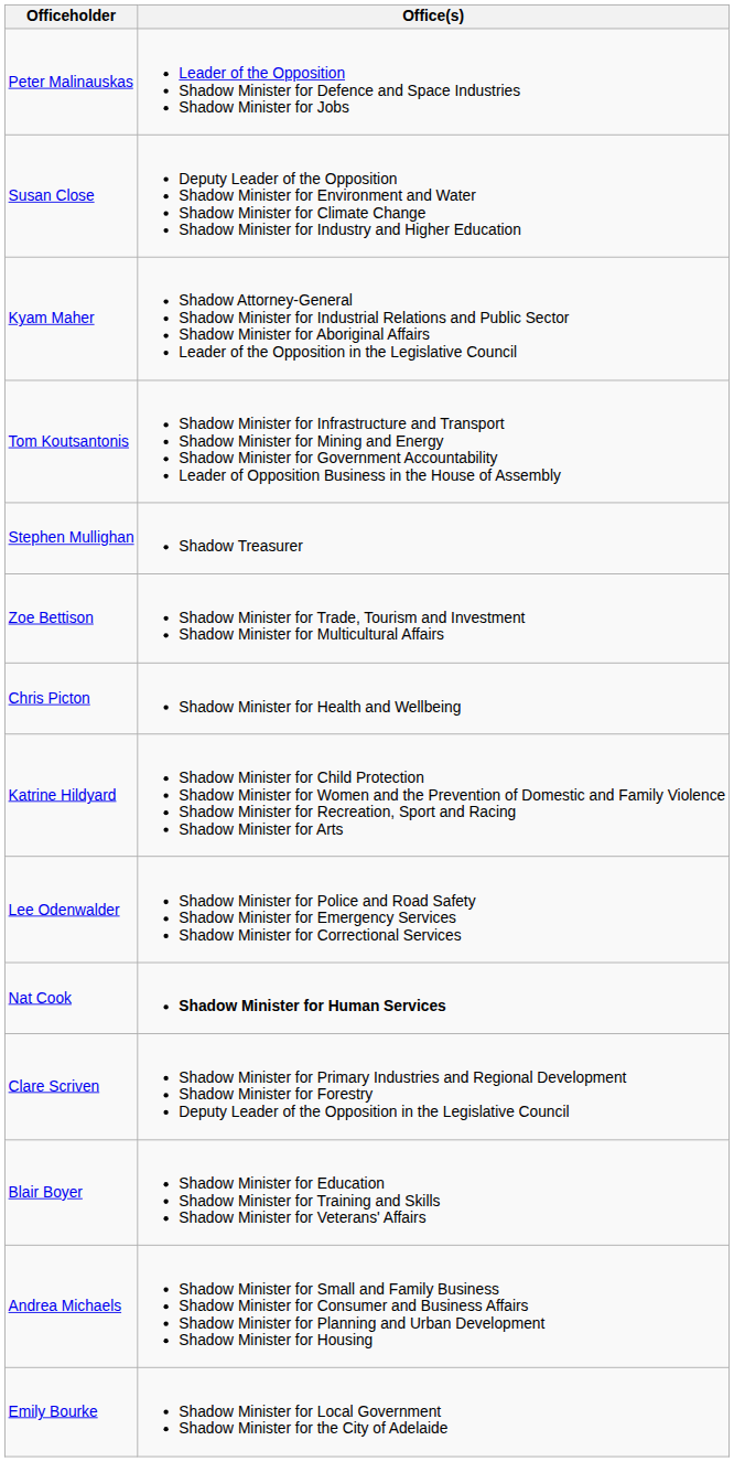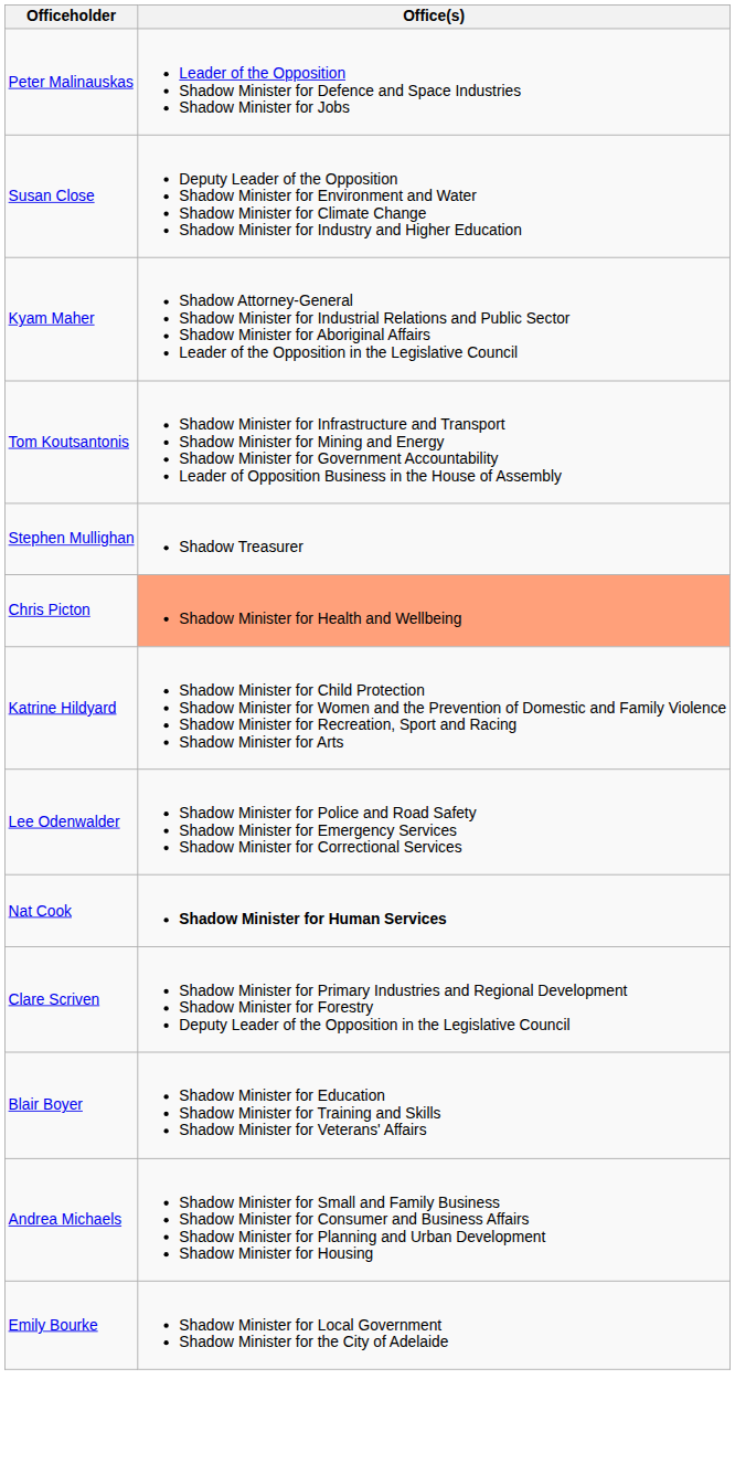 <table class="wikitable">
 <tr>
 <th>Officeholder</th>
 <th>Office(s)</th>
 </tr>
 <tr>
 <td><a href='#'>Peter Malinauskas</a> </td>
 <td><br><ul><li><a href='#'>Leader of the Opposition</a></li><li>Shadow Minister for Defence and Space Industries</li><li>Shadow Minister for Jobs</li></ul></td>
 </tr>
 <tr>
 <td><a href='#'>Susan Close</a> </td>
 <td><br><ul><li>Deputy Leader of the Opposition</li><li>Shadow Minister for Environment and Water</li><li>Shadow Minister for Climate Change</li><li>Shadow Minister for Industry and Higher Education</li></ul></td>
 </tr>
 <tr>
 <td><a href='#'>Kyam Maher</a> </td>
 <td><br><ul><li>Shadow Attorney-General</li><li>Shadow Minister for Industrial Relations and Public Sector</li><li>Shadow Minister for Aboriginal Affairs</li><li>Leader of the Opposition in the Legislative Council</li></ul></td>
 </tr>
 <tr>
 <td><a href='#'>Tom Koutsantonis</a> </td>
 <td><br><ul><li>Shadow Minister for Infrastructure and Transport</li><li>Shadow Minister for Mining and Energy</li><li>Shadow Minister for Government Accountability</li><li>Leader of Opposition Business in the House of Assembly</li></ul></td>
 </tr>
 <tr>
 <td><a href='#'>Stephen Mullighan</a> </td>
 <td><br><ul><li>Shadow Treasurer</li></ul></td>
 </tr>
 <tr>
-<td><a href='#'>Zoe Bettison</a> </td>
-<td><br><ul><li>Shadow Minister for Trade, Tourism and Investment</li><li>Shadow Minister for Multicultural Affairs</li></ul></td>
-</tr>
-<tr>
 <td><a href='#'>Chris Picton</a> </td>
-<td><br><ul><li>Shadow Minister for Health and Wellbeing</li></ul></td>
+<td style="background: lightsalmon;"><br><ul><li>Shadow Minister for Health and Wellbeing</li></ul></td>
 </tr>
 <tr>
 <td><a href='#'>Katrine Hildyard</a> </td>
 <td><br><ul><li>Shadow Minister for Child Protection</li><li>Shadow Minister for Women and the Prevention of Domestic and Family Violence</li><li>Shadow Minister for Recreation, Sport and Racing</li><li>Shadow Minister for Arts</li></ul></td>
 </tr>
 <tr>
 <td><a href='#'>Lee Odenwalder</a> </td>
 <td><br><ul><li>Shadow Minister for Police and Road Safety</li><li>Shadow Minister for Emergency Services</li><li>Shadow Minister for Correctional Services</li></ul></td>
 </tr>
 <tr>
 <td><a href='#'>Nat Cook</a> </td>
 <td><strong><br><ul><li>Shadow Minister for Human Services</li></ul></strong></td>
 </tr>
 <tr>
 <td><a href='#'>Clare Scriven</a> </td>
 <td><br><ul><li>Shadow Minister for Primary Industries and Regional Development</li><li>Shadow Minister for Forestry</li><li>Deputy Leader of the Opposition in the Legislative Council</li></ul></td>
 </tr>
 <tr>
 <td><a href='#'>Blair Boyer</a> </td>
 <td><br><ul><li>Shadow Minister for Education</li><li>Shadow Minister for Training and Skills</li><li>Shadow Minister for Veterans' Affairs</li></ul></td>
 </tr>
 <tr>
 <td><a href='#'>Andrea Michaels</a> </td>
 <td><br><ul><li>Shadow Minister for Small and Family Business</li><li>Shadow Minister for Consumer and Business Affairs</li><li>Shadow Minister for Planning and Urban Development</li><li>Shadow Minister for Housing</li></ul></td>
 </tr>
 <tr>
 <td><a href='#'>Emily Bourke</a> </td>
 <td><br><ul><li>Shadow Minister for Local Government</li><li>Shadow Minister for the City of Adelaide</li></ul></td>
 </tr>
 </table>
